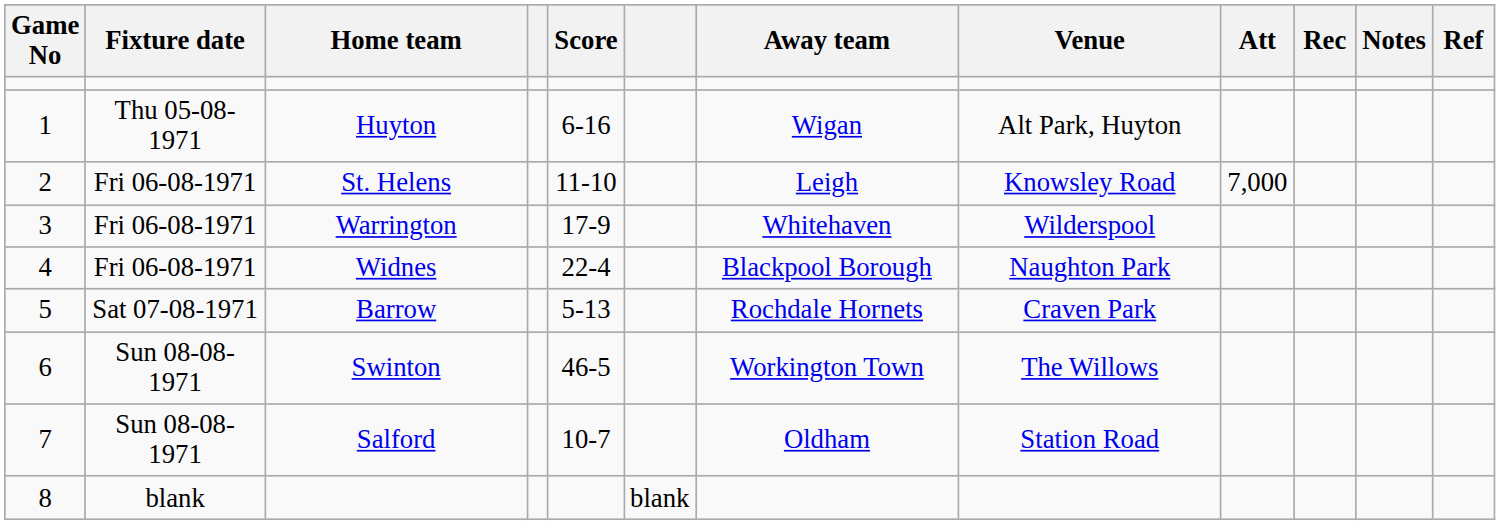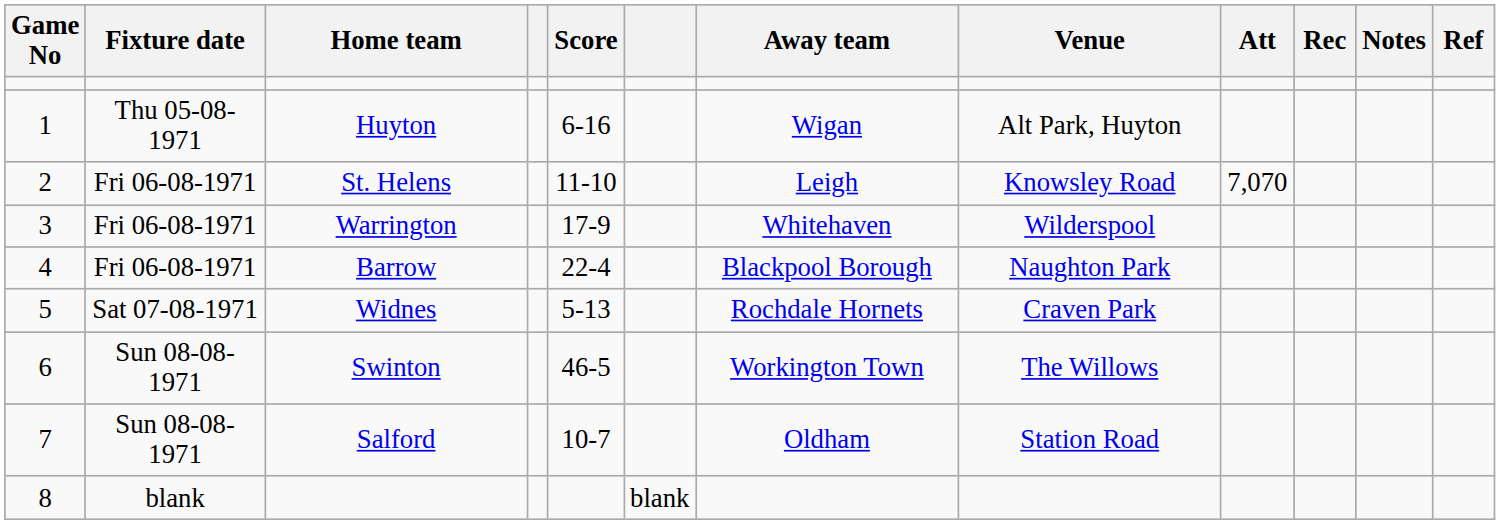 <table class="wikitable" style="text-align:center;">
 <tr>
 <th width=20 abbr="No">Game No</th>
 <th width=100 abbr="Date">Fixture date</th>
 <th width=150 abbr="Home team">Home team</th>
 <th width=5 abbr="space"></th>
 <th width=20 abbr="Score">Score</th>
 <th width=5 abbr="space"></th>
 <th width=150 abbr="Away team">Away team</th>
 <th width=150 abbr="Venue">Venue</th>
 <th width=30 abbr="Att">Att</th>
 <th width=30 abbr="Rec">Rec</th>
 <th width=20 abbr="Notes">Notes</th>
 <th width=30 abbr="Ref">Ref</th>
 </tr>
 <tr>
 <td></td>
 <td></td>
 <td></td>
 <td></td>
 <td></td>
 <td></td>
 <td></td>
 <td></td>
 <td></td>
 <td></td>
 <td></td>
 <td></td>
 </tr>
 <tr>
 <td>1</td>
 <td>Thu 05-08-1971</td>
 <td><a href='#'>Huyton</a></td>
 <td></td>
 <td>6-16</td>
 <td></td>
 <td><a href='#'>Wigan</a></td>
 <td>Alt Park, Huyton</td>
 <td></td>
 <td></td>
 <td></td>
 <td></td>
 </tr>
 <tr>
 <td>2</td>
 <td>Fri 06-08-1971</td>
 <td><a href='#'>St. Helens</a></td>
 <td></td>
 <td>11-10</td>
 <td></td>
 <td><a href='#'>Leigh</a></td>
 <td><a href='#'>Knowsley Road</a></td>
-<td>7,000</td>
+<td>7,070</td>
 <td></td>
 <td></td>
 <td></td>
 </tr>
 <tr>
 <td>3</td>
 <td>Fri 06-08-1971</td>
 <td><a href='#'>Warrington</a></td>
 <td></td>
 <td>17-9</td>
 <td></td>
 <td><a href='#'>Whitehaven</a></td>
 <td><a href='#'>Wilderspool</a></td>
 <td></td>
 <td></td>
 <td></td>
 <td></td>
 </tr>
 <tr>
 <td>4</td>
 <td>Fri 06-08-1971</td>
-<td><a href='#'>Widnes</a></td>
+<td><a href='#'>Barrow</a></td>
 <td></td>
 <td>22-4</td>
 <td></td>
 <td><a href='#'>Blackpool Borough</a></td>
 <td><a href='#'>Naughton Park</a></td>
 <td></td>
 <td></td>
 <td></td>
 <td></td>
 </tr>
 <tr>
 <td>5</td>
 <td>Sat 07-08-1971</td>
-<td><a href='#'>Barrow</a></td>
+<td><a href='#'>Widnes</a></td>
 <td></td>
 <td>5-13</td>
 <td></td>
 <td><a href='#'>Rochdale Hornets</a></td>
 <td><a href='#'>Craven Park</a></td>
 <td></td>
 <td></td>
 <td></td>
 <td></td>
 </tr>
 <tr>
 <td>6</td>
 <td>Sun 08-08-1971</td>
 <td><a href='#'>Swinton</a></td>
 <td></td>
 <td>46-5</td>
 <td></td>
 <td><a href='#'>Workington Town</a></td>
 <td><a href='#'>The Willows</a></td>
 <td></td>
 <td></td>
 <td></td>
 <td></td>
 </tr>
 <tr>
 <td>7</td>
 <td>Sun 08-08-1971</td>
 <td><a href='#'>Salford</a></td>
 <td></td>
 <td>10-7</td>
 <td></td>
 <td><a href='#'>Oldham</a></td>
 <td><a href='#'>Station Road</a></td>
 <td></td>
 <td></td>
 <td></td>
 <td></td>
 </tr>
 <tr>
 <td>8</td>
 <td>blank</td>
 <td></td>
 <td></td>
 <td></td>
 <td>blank</td>
 <td></td>
 <td></td>
 <td></td>
 <td></td>
 <td></td>
 <td></td>
 </tr>
 </table>
